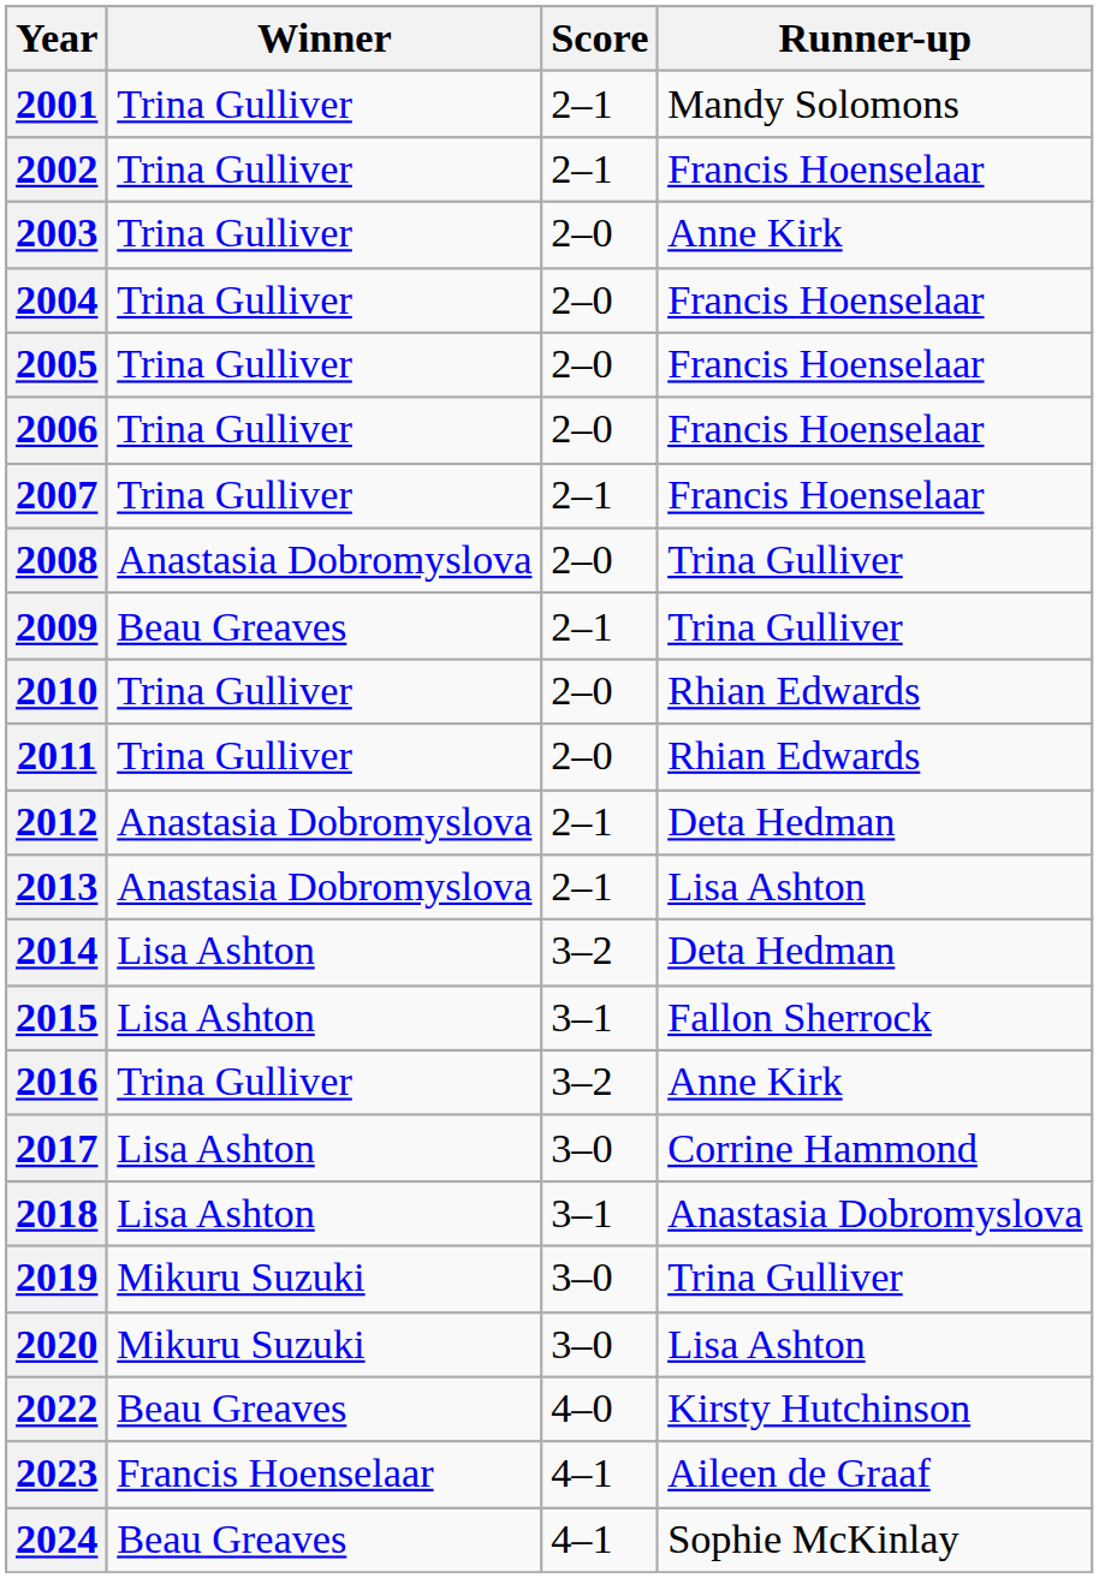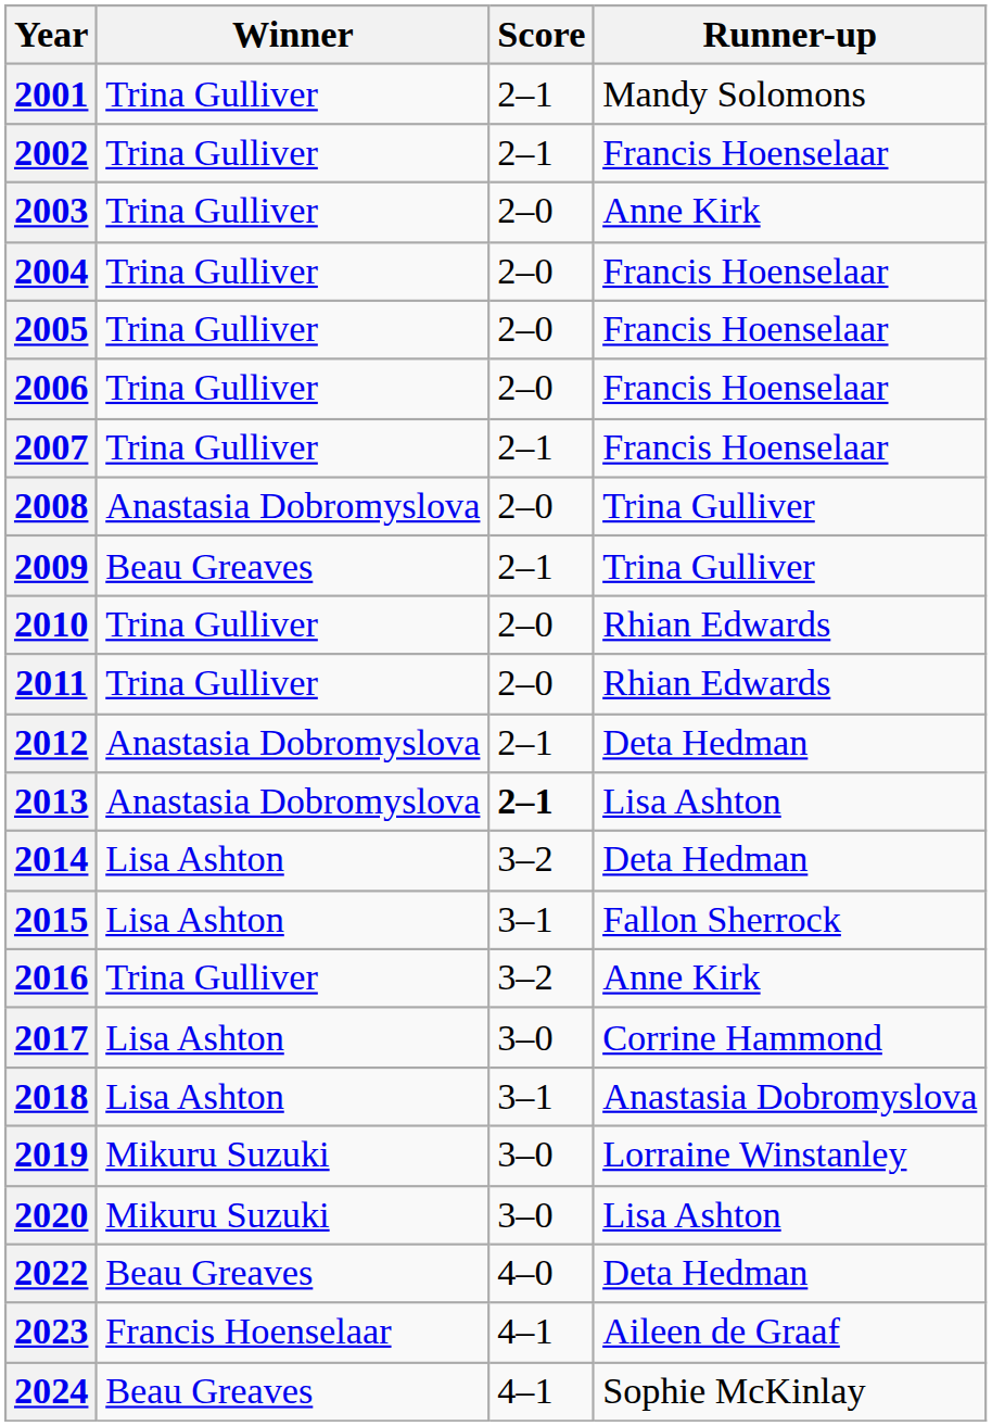 <table class="wikitable sortable">
 <tr>
 <th>Year</th>
 <th>Winner</th>
 <th>Score</th>
 <th>Runner-up</th>
 </tr>
 <tr>
 <th scope="row"><a href='#'>2001</a></th>
 <td> <a href='#'>Trina Gulliver</a></td>
 <td>2–1</td>
 <td> Mandy Solomons</td>
 </tr>
 <tr>
 <th scope="row"><a href='#'>2002</a></th>
 <td> <a href='#'>Trina Gulliver</a></td>
 <td>2–1</td>
 <td> <a href='#'>Francis Hoenselaar</a></td>
 </tr>
 <tr>
 <th scope="row"><a href='#'>2003</a></th>
 <td> <a href='#'>Trina Gulliver</a></td>
 <td>2–0</td>
 <td> <a href='#'>Anne Kirk</a></td>
 </tr>
 <tr>
 <th scope="row"><a href='#'>2004</a></th>
 <td> <a href='#'>Trina Gulliver</a></td>
 <td>2–0</td>
 <td> <a href='#'>Francis Hoenselaar</a></td>
 </tr>
 <tr>
 <th scope="row"><a href='#'>2005</a></th>
 <td> <a href='#'>Trina Gulliver</a></td>
 <td>2–0</td>
 <td> <a href='#'>Francis Hoenselaar</a></td>
 </tr>
 <tr>
 <th scope="row"><a href='#'>2006</a></th>
 <td> <a href='#'>Trina Gulliver</a></td>
 <td>2–0</td>
 <td> <a href='#'>Francis Hoenselaar</a></td>
 </tr>
 <tr>
 <th scope="row"><a href='#'>2007</a></th>
 <td> <a href='#'>Trina Gulliver</a></td>
 <td>2–1</td>
 <td> <a href='#'>Francis Hoenselaar</a></td>
 </tr>
 <tr>
 <th scope="row"><a href='#'>2008</a></th>
 <td> <a href='#'>Anastasia Dobromyslova</a></td>
 <td>2–0</td>
 <td> <a href='#'>Trina Gulliver</a></td>
 </tr>
 <tr>
 <th scope="row"><a href='#'>2009</a></th>
 <td> <a href='#'>Beau Greaves</a></td>
 <td>2–1</td>
 <td> <a href='#'>Trina Gulliver</a></td>
 </tr>
 <tr>
 <th scope="row"><a href='#'>2010</a></th>
 <td> <a href='#'>Trina Gulliver</a></td>
 <td>2–0</td>
 <td> <a href='#'>Rhian Edwards</a></td>
 </tr>
 <tr>
 <th scope="row"><a href='#'>2011</a></th>
 <td> <a href='#'>Trina Gulliver</a></td>
 <td>2–0</td>
 <td> <a href='#'>Rhian Edwards</a></td>
 </tr>
 <tr>
 <th scope="row"><a href='#'>2012</a></th>
 <td> <a href='#'>Anastasia Dobromyslova</a></td>
 <td>2–1</td>
 <td> <a href='#'>Deta Hedman</a></td>
 </tr>
 <tr>
 <th scope="row"><a href='#'>2013</a></th>
 <td> <a href='#'>Anastasia Dobromyslova</a></td>
-<td>2–1</td>
+<td><strong>2–1</strong></td>
 <td> <a href='#'>Lisa Ashton</a></td>
 </tr>
 <tr>
 <th scope="row"><a href='#'>2014</a></th>
 <td> <a href='#'>Lisa Ashton</a></td>
 <td>3–2</td>
 <td> <a href='#'>Deta Hedman</a></td>
 </tr>
 <tr>
 <th scope="row"><a href='#'>2015</a></th>
 <td> <a href='#'>Lisa Ashton</a></td>
 <td>3–1</td>
 <td> <a href='#'>Fallon Sherrock</a></td>
 </tr>
 <tr>
 <th scope="row"><a href='#'>2016</a></th>
 <td> <a href='#'>Trina Gulliver</a></td>
 <td>3–2</td>
 <td> <a href='#'>Anne Kirk</a></td>
 </tr>
 <tr>
 <th scope="row"><a href='#'>2017</a></th>
 <td> <a href='#'>Lisa Ashton</a></td>
 <td>3–0</td>
 <td> <a href='#'>Corrine Hammond</a></td>
 </tr>
 <tr>
 <th scope="row"><a href='#'>2018</a></th>
 <td> <a href='#'>Lisa Ashton</a></td>
 <td>3–1</td>
 <td> <a href='#'>Anastasia Dobromyslova</a></td>
 </tr>
 <tr>
 <th scope="row"><a href='#'>2019</a></th>
 <td> <a href='#'>Mikuru Suzuki</a></td>
 <td>3–0</td>
-<td> <a href='#'>Trina Gulliver</a></td>
+<td> <a href='#'>Lorraine Winstanley</a></td>
 </tr>
 <tr>
 <th scope="row"><a href='#'>2020</a></th>
 <td> <a href='#'>Mikuru Suzuki</a></td>
 <td>3–0</td>
 <td> <a href='#'>Lisa Ashton</a></td>
 </tr>
 <tr>
 <th scope="row"><a href='#'>2022</a></th>
 <td> <a href='#'>Beau Greaves</a></td>
 <td>4–0</td>
-<td> <a href='#'>Kirsty Hutchinson</a></td>
+<td> <a href='#'>Deta Hedman</a></td>
 </tr>
 <tr>
 <th scope="row"><a href='#'>2023</a></th>
 <td> <a href='#'>Francis Hoenselaar</a></td>
 <td>4–1</td>
 <td> <a href='#'>Aileen de Graaf</a></td>
 </tr>
 <tr>
 <th scope="row"><a href='#'>2024</a></th>
 <td> <a href='#'>Beau Greaves</a></td>
 <td>4–1</td>
 <td> Sophie McKinlay</td>
 </tr>
 </table>
